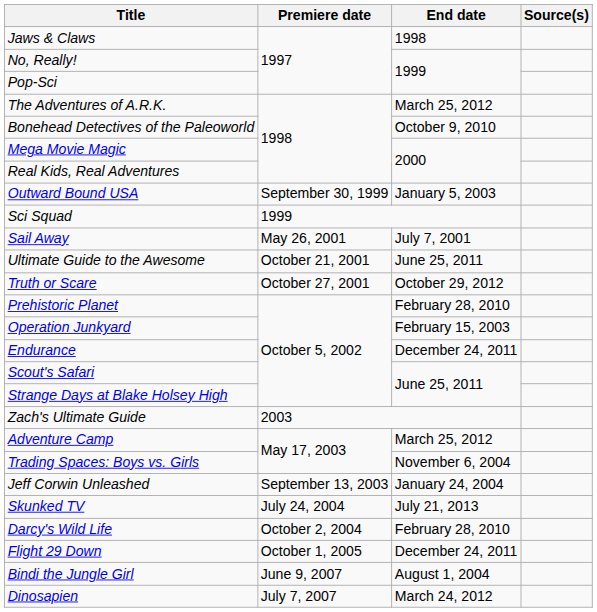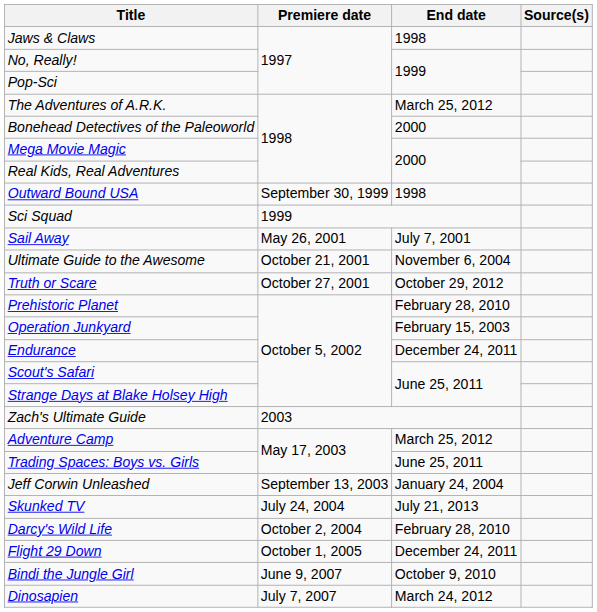 <table class="wikitable sortable">
 <tr>
 <th>Title</th>
 <th>Premiere date</th>
 <th>End date</th>
 <th>Source(s)</th>
 </tr>
 <tr>
 <td><em>Jaws & Claws</em></td>
 <td rowspan=3>1997</td>
 <td>1998</td>
 <td></td>
 </tr>
 <tr>
 <td><em>No, Really!</em></td>
 <td rowspan=2>1999</td>
 <td></td>
 </tr>
 <tr>
 <td><em>Pop-Sci</em></td>
 <td></td>
 </tr>
 <tr>
 <td><em>The Adventures of A.R.K.</em></td>
 <td rowspan=4>1998</td>
 <td>March 25, 2012</td>
 <td></td>
 </tr>
 <tr>
 <td><em>Bonehead Detectives of the Paleoworld</em></td>
-<td>October 9, 2010</td>
+<td>2000</td>
 <td></td>
 </tr>
 <tr>
 <td><em><a href='#'>Mega Movie Magic</a></em></td>
 <td rowspan=2>2000</td>
 <td></td>
 </tr>
 <tr>
 <td><em>Real Kids, Real Adventures</em></td>
 <td></td>
 </tr>
 <tr>
 <td><em><a href='#'>Outward Bound USA</a></em></td>
 <td>September 30, 1999</td>
-<td>January 5, 2003</td>
+<td>1998</td>
 <td></td>
 </tr>
 <tr>
 <td><em>Sci Squad</em></td>
 <td colspan=2>1999</td>
 <td></td>
 </tr>
 <tr>
 <td><em><a href='#'>Sail Away</a></em></td>
 <td>May 26, 2001</td>
 <td>July 7, 2001</td>
 <td></td>
 </tr>
 <tr>
 <td><em>Ultimate Guide to the Awesome</em></td>
 <td>October 21, 2001</td>
-<td>June 25, 2011</td>
+<td>November 6, 2004</td>
 <td></td>
 </tr>
 <tr>
 <td><em><a href='#'>Truth or Scare</a></em></td>
 <td>October 27, 2001</td>
 <td>October 29, 2012</td>
 <td></td>
 </tr>
 <tr>
 <td><em><a href='#'>Prehistoric Planet</a></em></td>
 <td rowspan=5>October 5, 2002</td>
 <td>February 28, 2010</td>
 <td></td>
 </tr>
 <tr>
 <td><em><a href='#'>Operation Junkyard</a></em></td>
 <td>February 15, 2003</td>
 <td></td>
 </tr>
 <tr>
 <td><em><a href='#'>Endurance</a></em></td>
 <td>December 24, 2011</td>
 <td></td>
 </tr>
 <tr>
 <td><em><a href='#'>Scout's Safari</a></em></td>
 <td rowspan=2>June 25, 2011</td>
 <td></td>
 </tr>
 <tr>
 <td><em><a href='#'>Strange Days at Blake Holsey High</a></em></td>
 <td></td>
 </tr>
 <tr>
 <td><em>Zach's Ultimate Guide</em></td>
 <td colspan=2>2003</td>
 <td></td>
 </tr>
 <tr>
 <td><em><a href='#'>Adventure Camp</a></em></td>
 <td rowspan=2>May 17, 2003</td>
 <td>March 25, 2012</td>
 <td></td>
 </tr>
 <tr>
 <td><em><a href='#'>Trading Spaces: Boys vs. Girls</a></em></td>
-<td>November 6, 2004</td>
+<td>June 25, 2011</td>
 <td></td>
 </tr>
 <tr>
 <td><em>Jeff Corwin Unleashed</em></td>
 <td>September 13, 2003</td>
 <td>January 24, 2004</td>
 <td></td>
 </tr>
 <tr>
 <td><em><a href='#'>Skunked TV</a></em></td>
 <td>July 24, 2004</td>
 <td>July 21, 2013</td>
 <td></td>
 </tr>
 <tr>
 <td><em><a href='#'>Darcy's Wild Life</a></em></td>
 <td>October 2, 2004</td>
 <td>February 28, 2010</td>
 <td></td>
 </tr>
 <tr>
 <td><em><a href='#'>Flight 29 Down</a></em></td>
 <td>October 1, 2005</td>
 <td>December 24, 2011</td>
 <td></td>
 </tr>
 <tr>
 <td><em><a href='#'>Bindi the Jungle Girl</a></em></td>
 <td>June 9, 2007</td>
-<td>August 1, 2004</td>
+<td>October 9, 2010</td>
 <td></td>
 </tr>
 <tr>
 <td><em><a href='#'>Dinosapien</a></em></td>
 <td>July 7, 2007</td>
 <td>March 24, 2012</td>
 <td></td>
 </tr>
 </table>
